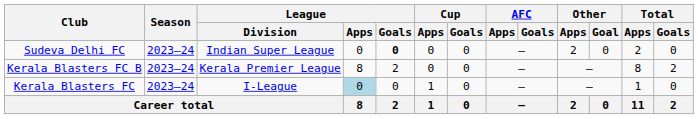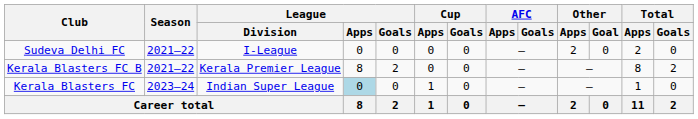 <table class="wikitable" style="text-align:center">
 <tr>
 <th rowspan="2">Club</th>
 <th rowspan="2">Season</th>
 <th colspan="3">League</th>
 <th colspan="2">Cup</th>
 <th colspan="2"><a href='#'>AFC</a></th>
 <th colspan="2">Other</th>
 <th colspan="2">Total</th>
 </tr>
 <tr>
 <th>Division</th>
 <th>Apps</th>
 <th>Goals</th>
 <th>Apps</th>
 <th>Goals</th>
 <th>Apps</th>
 <th>Goals</th>
 <th>Apps</th>
 <th>Goal</th>
 <th>Apps</th>
 <th>Goals</th>
 </tr>
 <tr>
 <td rowspan="1"><a href='#'>Sudeva Delhi FC</a></td>
-<td><a href='#'>2023–24</a></td>
-<td><a href='#'>Indian Super League</a></td>
+<td><a href='#'>2021–22</a></td>
+<td><a href='#'>I-League</a></td>
 <td>0</td>
-<td><strong>0</strong></td>
+<td>0</td>
 <td>0</td>
 <td>0</td>
 <td colspan="2">–</td>
 <td>2</td>
 <td>0</td>
 <td>2</td>
 <td>0</td>
 </tr>
 <tr>
 <td><a href='#'>Kerala Blasters FC B</a></td>
-<td><a href='#'>2023–24</a></td>
+<td><a href='#'>2021–22</a></td>
 <td><a href='#'>Kerala Premier League</a></td>
 <td>8</td>
 <td>2</td>
 <td>0</td>
 <td>0</td>
 <td colspan="2">–</td>
 <td colspan="2">–</td>
 <td>8</td>
 <td>2</td>
 </tr>
 <tr>
 <td rowspan="1"><a href='#'>Kerala Blasters FC</a></td>
 <td><a href='#'>2023–24</a></td>
-<td><a href='#'>I-League</a></td>
+<td><a href='#'>Indian Super League</a></td>
 <td style="background: lightblue;">0</td>
 <td>0</td>
 <td>1</td>
 <td>0</td>
 <td colspan="2">–</td>
 <td colspan="2">–</td>
 <td>1</td>
 <td>0</td>
 </tr>
 <tr>
 <th colspan="3">Career total</th>
 <th>8</th>
 <th>2</th>
 <th>1</th>
 <th>0</th>
 <th colspan="2">–</th>
 <th>2</th>
 <th>0</th>
 <th>11</th>
 <th>2</th>
 </tr>
 </table>
